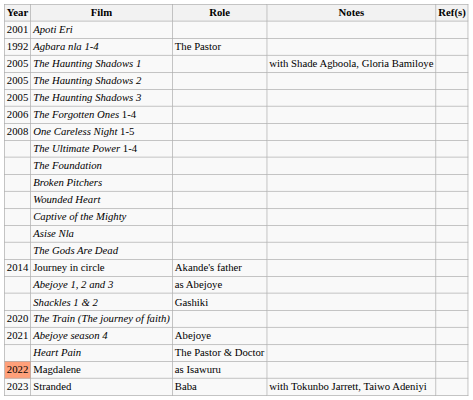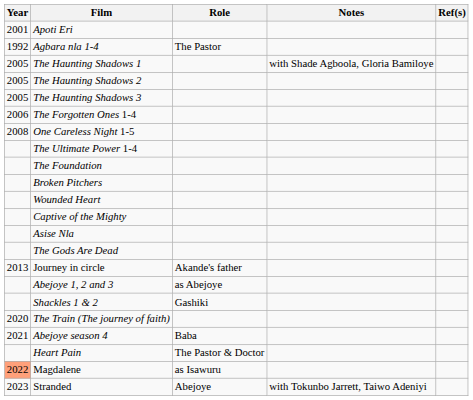 <table class="wikitable">
 <tr>
 <th>Year</th>
 <th>Film</th>
 <th>Role</th>
 <th>Notes</th>
 <th>Ref(s)</th>
 </tr>
 <tr>
 <td>2001</td>
 <td><em>Apoti Eri</em></td>
 <td></td>
 <td></td>
 <td></td>
 </tr>
 <tr>
 <td>1992</td>
 <td><em>Agbara nla 1-4</em></td>
 <td>The Pastor</td>
 <td></td>
 <td></td>
 </tr>
 <tr>
 <td>2005</td>
 <td><em>The Haunting Shadows 1</em></td>
 <td></td>
 <td>with Shade Agboola, Gloria Bamiloye</td>
 <td></td>
 </tr>
 <tr>
 <td>2005</td>
 <td><em>The Haunting Shadows 2</em></td>
 <td></td>
 <td></td>
 <td></td>
 </tr>
 <tr>
 <td>2005</td>
 <td><em>The Haunting Shadows 3</em></td>
 <td></td>
 <td></td>
 <td></td>
 </tr>
 <tr>
 <td>2006</td>
 <td><em>The Forgotten Ones</em> 1-4</td>
 <td></td>
 <td></td>
 <td></td>
 </tr>
 <tr>
 <td>2008</td>
 <td><em>One Careless Night</em> 1-5</td>
 <td></td>
 <td></td>
 <td></td>
 </tr>
 <tr>
 <td></td>
 <td><em>The Ultimate Power</em> 1-4</td>
 <td></td>
 <td></td>
 <td></td>
 </tr>
 <tr>
 <td></td>
 <td><em>The Foundation</em></td>
 <td></td>
 <td></td>
 <td></td>
 </tr>
 <tr>
 <td></td>
 <td><em>Broken Pitchers</em></td>
 <td></td>
 <td></td>
 <td></td>
 </tr>
 <tr>
 <td></td>
 <td><em>Wounded Heart</em></td>
 <td></td>
 <td></td>
 <td></td>
 </tr>
 <tr>
 <td></td>
 <td><em>Captive of the Mighty</em></td>
 <td></td>
 <td></td>
 <td></td>
 </tr>
 <tr>
 <td></td>
 <td><em>Asise Nla</em></td>
 <td></td>
 <td></td>
 <td></td>
 </tr>
 <tr>
 <td></td>
 <td><em>The Gods Are Dead</em></td>
 <td></td>
 <td></td>
 <td></td>
 </tr>
 <tr>
-<td>2014</td>
+<td>2013</td>
 <td>Journey in circle</td>
 <td>Akande's father</td>
 <td></td>
 <td></td>
 </tr>
 <tr>
 <td></td>
 <td><em>Abejoye 1, 2 and 3</em></td>
 <td>as Abejoye</td>
 <td></td>
 <td></td>
 </tr>
 <tr>
 <td></td>
 <td><em>Shackles 1 & 2</em></td>
 <td>Gashiki</td>
 <td></td>
 <td></td>
 </tr>
 <tr>
 <td>2020</td>
 <td><em>The Train (The journey of faith)</em></td>
 <td></td>
 <td></td>
 <td></td>
 </tr>
 <tr>
 <td>2021</td>
 <td><em>Abejoye season 4</em></td>
-<td>Abejoye</td>
+<td>Baba</td>
 <td></td>
 <td></td>
 </tr>
 <tr>
 <td></td>
 <td><em>Heart Pain</em></td>
 <td>The Pastor & Doctor</td>
 <td></td>
 <td></td>
 </tr>
 <tr>
 <td style="background: lightsalmon;">2022</td>
 <td>Magdalene</td>
 <td>as Isawuru</td>
 <td></td>
 <td></td>
 </tr>
 <tr>
 <td>2023</td>
 <td>Stranded</td>
-<td>Baba</td>
+<td>Abejoye</td>
 <td>with Tokunbo Jarrett, Taiwo Adeniyi</td>
 <td></td>
 </tr>
 </table>
